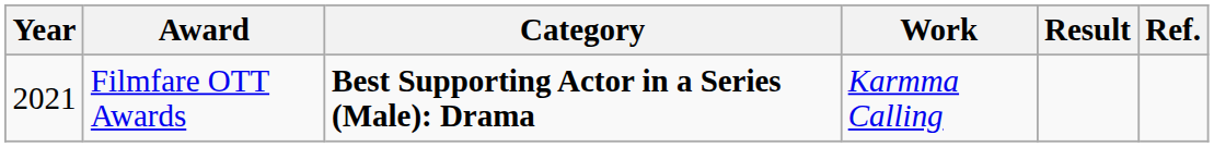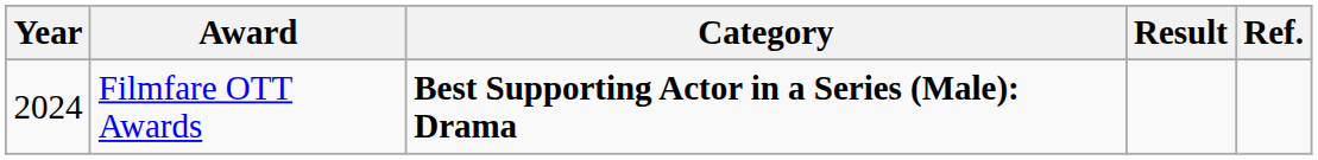 <table class="wikitable">
 <tr>
 <th>Year</th>
 <th>Award</th>
 <th>Category</th>
-<th>Work</th>
 <th>Result</th>
 <th>Ref.</th>
 </tr>
 <tr>
-<td>2021</td>
+<td>2024</td>
 <td><a href='#'>Filmfare OTT Awards</a></td>
 <td><strong>Best Supporting Actor in a Series (Male): Drama</strong></td>
-<td><em><a href='#'>Karmma Calling</a></em></td>
 <td></td>
 <td></td>
 </tr>
 </table>
